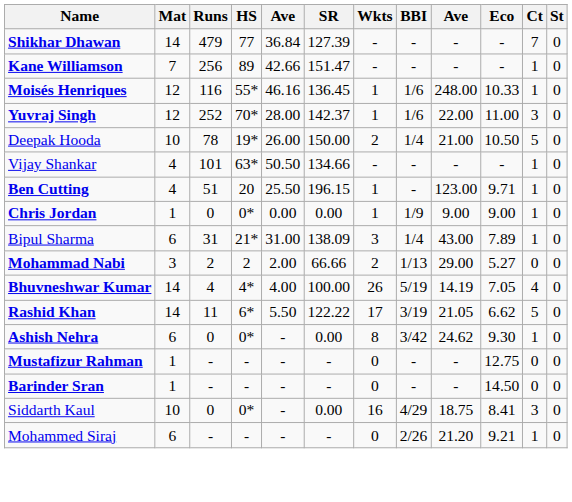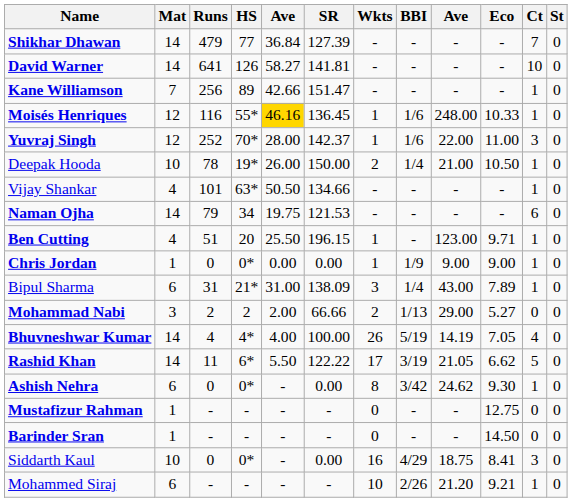 <table class="wikitable">
 <tr>
 <th>Name</th>
 <th>Mat</th>
 <th>Runs</th>
 <th>HS</th>
 <th>Ave</th>
 <th>SR</th>
 <th>Wkts</th>
 <th>BBI</th>
 <th>Ave</th>
 <th>Eco</th>
 <th>Ct</th>
 <th>St</th>
 </tr>
 <tr>
 <td><strong><a href='#'>Shikhar Dhawan</a></strong></td>
 <td style="text-align:center;">14</td>
 <td style="text-align:center;">479</td>
 <td style="text-align:center;">77</td>
 <td style="text-align:center;">36.84</td>
 <td style="text-align:center;">127.39</td>
 <td style="text-align:center;">-</td>
 <td style="text-align:center;">-</td>
 <td style="text-align:center;">-</td>
 <td style="text-align:center;">-</td>
 <td style="text-align:center;">7</td>
 <td style="text-align:center;">0</td>
 </tr>
 <tr>
+<td><strong><a href='#'>David Warner</a></strong></td>
+<td style="text-align:center;">14</td>
+<td style="text-align:center;">641</td>
+<td style="text-align:center;">126</td>
+<td style="text-align:center;">58.27</td>
+<td style="text-align:center;">141.81</td>
+<td style="text-align:center;">-</td>
+<td style="text-align:center;">-</td>
+<td style="text-align:center;">-</td>
+<td style="text-align:center;">-</td>
+<td style="text-align:center;">10</td>
+<td style="text-align:center;">0</td>
+</tr>
+<tr>
 <td><strong><a href='#'>Kane Williamson</a></strong></td>
 <td style="text-align:center;">7</td>
 <td style="text-align:center;">256</td>
 <td style="text-align:center;">89</td>
 <td style="text-align:center;">42.66</td>
 <td style="text-align:center;">151.47</td>
 <td style="text-align:center;">-</td>
 <td style="text-align:center;">-</td>
 <td style="text-align:center;">-</td>
 <td style="text-align:center;">-</td>
 <td style="text-align:center;">1</td>
 <td style="text-align:center;">0</td>
 </tr>
 <tr>
 <td><strong><a href='#'>Moisés Henriques</a></strong></td>
 <td style="text-align:center;">12</td>
 <td style="text-align:center;">116</td>
 <td style="text-align:center;">55*</td>
-<td style="text-align:center;">46.16</td>
+<td style="background: gold; text-align:center;">46.16</td>
 <td style="text-align:center;">136.45</td>
 <td style="text-align:center;">1</td>
 <td style="text-align:center;">1/6</td>
 <td style="text-align:center;">248.00</td>
 <td style="text-align:center;">10.33</td>
 <td style="text-align:center;">1</td>
 <td style="text-align:center;">0</td>
 </tr>
 <tr>
 <td><strong><a href='#'>Yuvraj Singh</a></strong></td>
 <td style="text-align:center;">12</td>
 <td style="text-align:center;">252</td>
 <td style="text-align:center;">70*</td>
 <td style="text-align:center;">28.00</td>
 <td style="text-align:center;">142.37</td>
 <td style="text-align:center;">1</td>
 <td style="text-align:center;">1/6</td>
 <td style="text-align:center;">22.00</td>
 <td style="text-align:center;">11.00</td>
 <td style="text-align:center;">3</td>
 <td style="text-align:center;">0</td>
 </tr>
 <tr>
 <td><a href='#'>Deepak Hooda</a></td>
 <td style="text-align:center;">10</td>
 <td style="text-align:center;">78</td>
 <td style="text-align:center;">19*</td>
 <td style="text-align:center;">26.00</td>
 <td style="text-align:center;">150.00</td>
 <td style="text-align:center;">2</td>
 <td style="text-align:center;">1/4</td>
 <td style="text-align:center;">21.00</td>
 <td style="text-align:center;">10.50</td>
-<td style="text-align:center;">5</td>
+<td style="text-align:center;">1</td>
 <td style="text-align:center;">0</td>
 </tr>
 <tr>
 <td><a href='#'>Vijay Shankar</a></td>
 <td style="text-align:center;">4</td>
 <td style="text-align:center;">101</td>
 <td style="text-align:center;">63*</td>
 <td style="text-align:center;">50.50</td>
 <td style="text-align:center;">134.66</td>
 <td style="text-align:center;">-</td>
 <td style="text-align:center;">-</td>
 <td style="text-align:center;">-</td>
 <td style="text-align:center;">-</td>
 <td style="text-align:center;">1</td>
+<td style="text-align:center;">0</td>
+</tr>
+<tr>
+<td><strong><a href='#'>Naman Ojha</a></strong></td>
+<td style="text-align:center;">14</td>
+<td style="text-align:center;">79</td>
+<td style="text-align:center;">34</td>
+<td style="text-align:center;">19.75</td>
+<td style="text-align:center;">121.53</td>
+<td style="text-align:center;">-</td>
+<td style="text-align:center;">-</td>
+<td style="text-align:center;">-</td>
+<td style="text-align:center;">-</td>
+<td style="text-align:center;">6</td>
 <td style="text-align:center;">0</td>
 </tr>
 <tr>
 <td><strong><a href='#'>Ben Cutting</a></strong></td>
 <td style="text-align:center;">4</td>
 <td style="text-align:center;">51</td>
 <td style="text-align:center;">20</td>
 <td style="text-align:center;">25.50</td>
 <td style="text-align:center;">196.15</td>
 <td style="text-align:center;">1</td>
 <td style="text-align:center;">-</td>
 <td style="text-align:center;">123.00</td>
 <td style="text-align:center;">9.71</td>
 <td style="text-align:center;">1</td>
 <td style="text-align:center;">0</td>
 </tr>
 <tr>
 <td><strong><a href='#'>Chris Jordan</a></strong></td>
 <td style="text-align:center;">1</td>
 <td style="text-align:center;">0</td>
 <td style="text-align:center;">0*</td>
 <td style="text-align:center;">0.00</td>
 <td style="text-align:center;">0.00</td>
 <td style="text-align:center;">1</td>
 <td style="text-align:center;">1/9</td>
 <td style="text-align:center;">9.00</td>
 <td style="text-align:center;">9.00</td>
 <td style="text-align:center;">1</td>
 <td style="text-align:center;">0</td>
 </tr>
 <tr>
 <td><a href='#'>Bipul Sharma</a></td>
 <td style="text-align:center;">6</td>
 <td style="text-align:center;">31</td>
 <td style="text-align:center;">21*</td>
 <td style="text-align:center;">31.00</td>
 <td style="text-align:center;">138.09</td>
 <td style="text-align:center;">3</td>
 <td style="text-align:center;">1/4</td>
 <td style="text-align:center;">43.00</td>
 <td style="text-align:center;">7.89</td>
 <td style="text-align:center;">1</td>
 <td style="text-align:center;">0</td>
 </tr>
 <tr>
 <td><strong><a href='#'>Mohammad Nabi</a></strong></td>
 <td style="text-align:center;">3</td>
 <td style="text-align:center;">2</td>
 <td style="text-align:center;">2</td>
 <td style="text-align:center;">2.00</td>
 <td style="text-align:center;">66.66</td>
 <td style="text-align:center;">2</td>
 <td style="text-align:center;">1/13</td>
 <td style="text-align:center;">29.00</td>
 <td style="text-align:center;">5.27</td>
 <td style="text-align:center;">0</td>
 <td style="text-align:center;">0</td>
 </tr>
 <tr>
 <td><strong><a href='#'>Bhuvneshwar Kumar</a></strong></td>
 <td style="text-align:center;">14</td>
 <td style="text-align:center;">4</td>
 <td style="text-align:center;">4*</td>
 <td style="text-align:center;">4.00</td>
 <td style="text-align:center;">100.00</td>
 <td style="text-align:center;">26</td>
 <td style="text-align:center;">5/19</td>
 <td style="text-align:center;">14.19</td>
 <td style="text-align:center;">7.05</td>
 <td style="text-align:center;">4</td>
 <td style="text-align:center;">0</td>
 </tr>
 <tr>
 <td><strong><a href='#'>Rashid Khan</a></strong></td>
 <td style="text-align:center;">14</td>
 <td style="text-align:center;">11</td>
 <td style="text-align:center;">6*</td>
 <td style="text-align:center;">5.50</td>
 <td style="text-align:center;">122.22</td>
 <td style="text-align:center;">17</td>
 <td style="text-align:center;">3/19</td>
 <td style="text-align:center;">21.05</td>
 <td style="text-align:center;">6.62</td>
 <td style="text-align:center;">5</td>
 <td style="text-align:center;">0</td>
 </tr>
 <tr>
 <td><strong><a href='#'>Ashish Nehra</a></strong></td>
 <td style="text-align:center;">6</td>
 <td style="text-align:center;">0</td>
 <td style="text-align:center;">0*</td>
 <td style="text-align:center;">-</td>
 <td style="text-align:center;">0.00</td>
 <td style="text-align:center;">8</td>
 <td style="text-align:center;">3/42</td>
 <td style="text-align:center;">24.62</td>
 <td style="text-align:center;">9.30</td>
 <td style="text-align:center;">1</td>
 <td style="text-align:center;">0</td>
 </tr>
 <tr>
 <td><strong><a href='#'>Mustafizur Rahman</a></strong></td>
 <td style="text-align:center;">1</td>
 <td style="text-align:center;">-</td>
 <td style="text-align:center;">-</td>
 <td style="text-align:center;">-</td>
 <td style="text-align:center;">-</td>
 <td style="text-align:center;">0</td>
 <td style="text-align:center;">-</td>
 <td style="text-align:center;">-</td>
 <td style="text-align:center;">12.75</td>
 <td style="text-align:center;">0</td>
 <td style="text-align:center;">0</td>
 </tr>
 <tr>
 <td><strong><a href='#'>Barinder Sran</a></strong></td>
 <td style="text-align:center;">1</td>
 <td style="text-align:center;">-</td>
 <td style="text-align:center;">-</td>
 <td style="text-align:center;">-</td>
 <td style="text-align:center;">-</td>
 <td style="text-align:center;">0</td>
 <td style="text-align:center;">-</td>
 <td style="text-align:center;">-</td>
 <td style="text-align:center;">14.50</td>
 <td style="text-align:center;">0</td>
 <td style="text-align:center;">0</td>
 </tr>
 <tr>
 <td><a href='#'>Siddarth Kaul</a></td>
 <td style="text-align:center;">10</td>
 <td style="text-align:center;">0</td>
 <td style="text-align:center;">0*</td>
 <td style="text-align:center;">-</td>
 <td style="text-align:center;">0.00</td>
 <td style="text-align:center;">16</td>
 <td style="text-align:center;">4/29</td>
 <td style="text-align:center;">18.75</td>
 <td style="text-align:center;">8.41</td>
 <td style="text-align:center;">3</td>
 <td style="text-align:center;">0</td>
 </tr>
 <tr>
 <td><a href='#'>Mohammed Siraj</a></td>
 <td style="text-align:center;">6</td>
 <td style="text-align:center;">-</td>
 <td style="text-align:center;">-</td>
 <td style="text-align:center;">-</td>
 <td style="text-align:center;">-</td>
-<td style="text-align:center;">0</td>
+<td style="text-align:center;">10</td>
 <td style="text-align:center;">2/26</td>
 <td style="text-align:center;">21.20</td>
 <td style="text-align:center;">9.21</td>
 <td style="text-align:center;">1</td>
 <td style="text-align:center;">0</td>
 </tr>
 </table>
